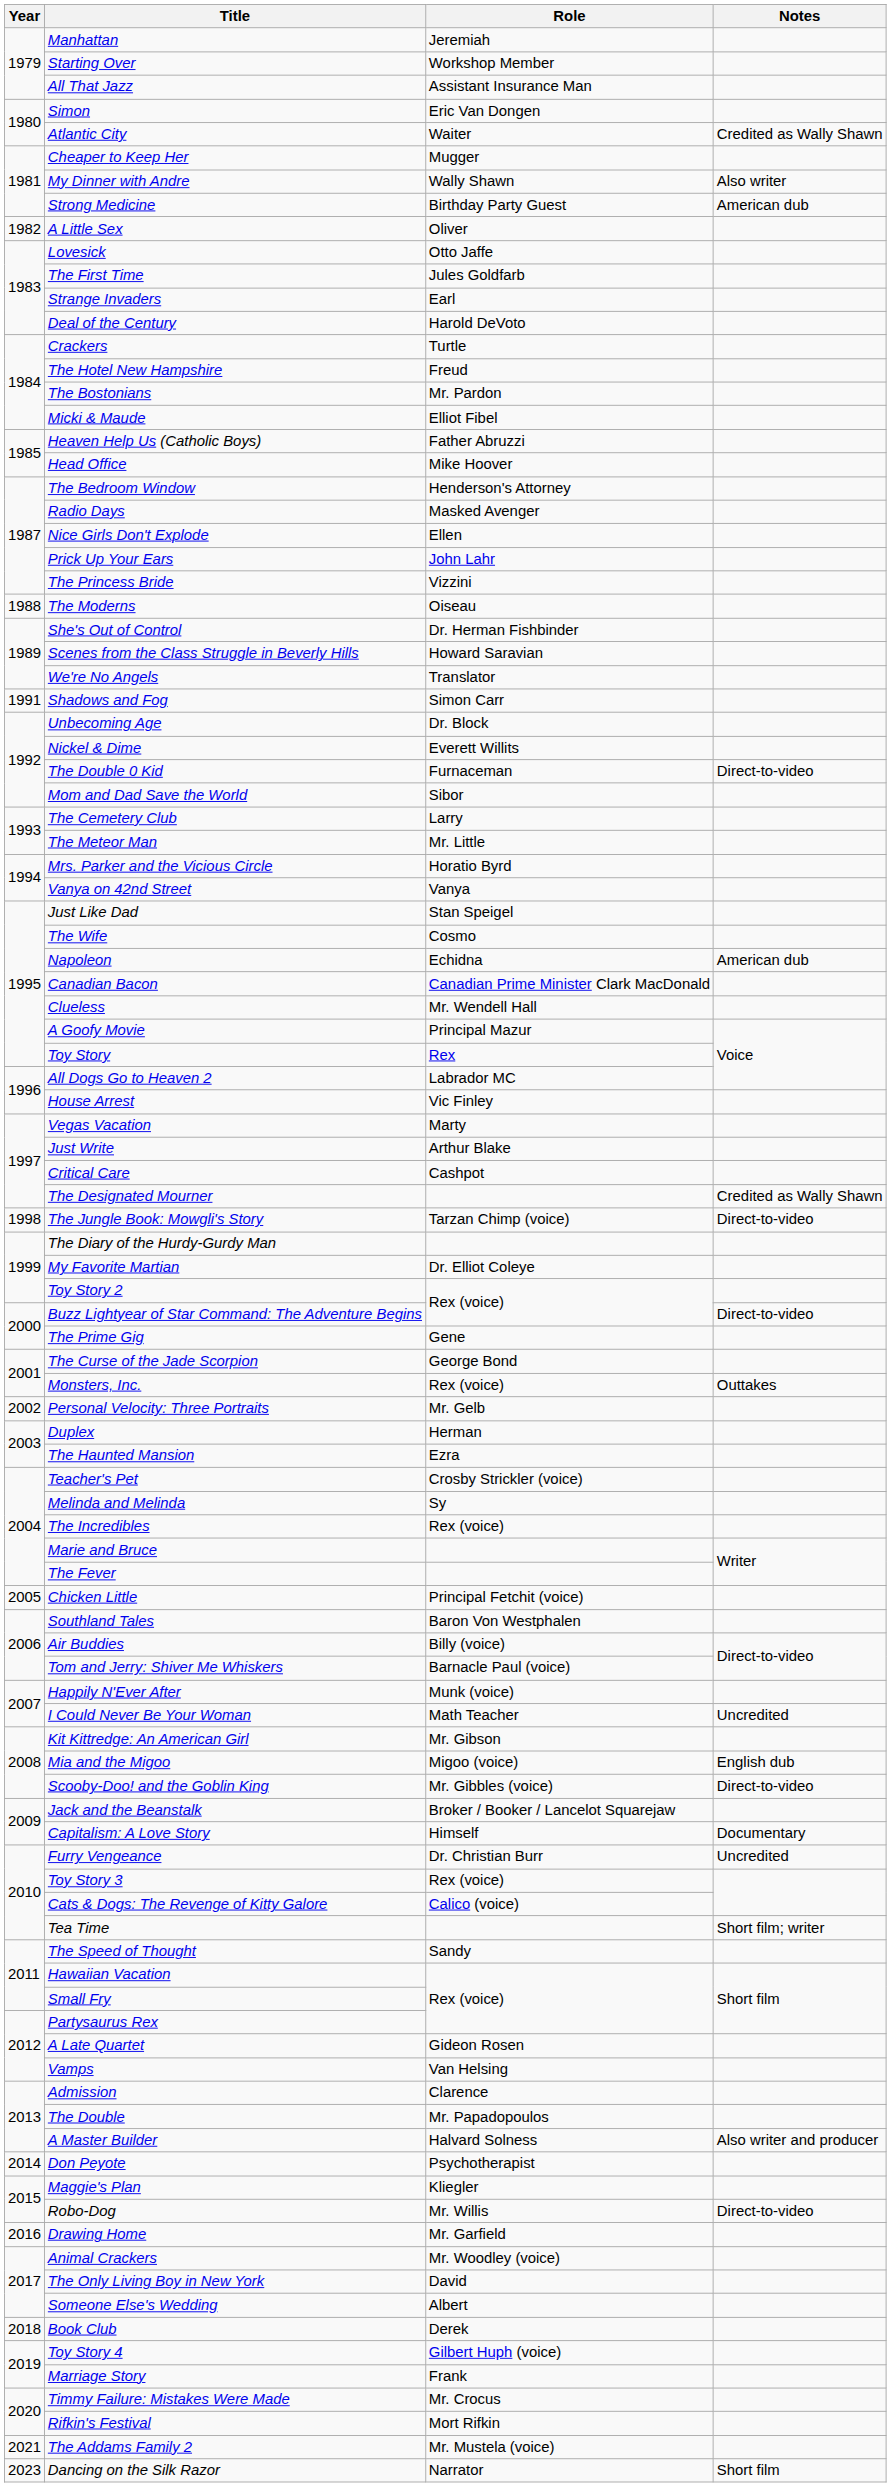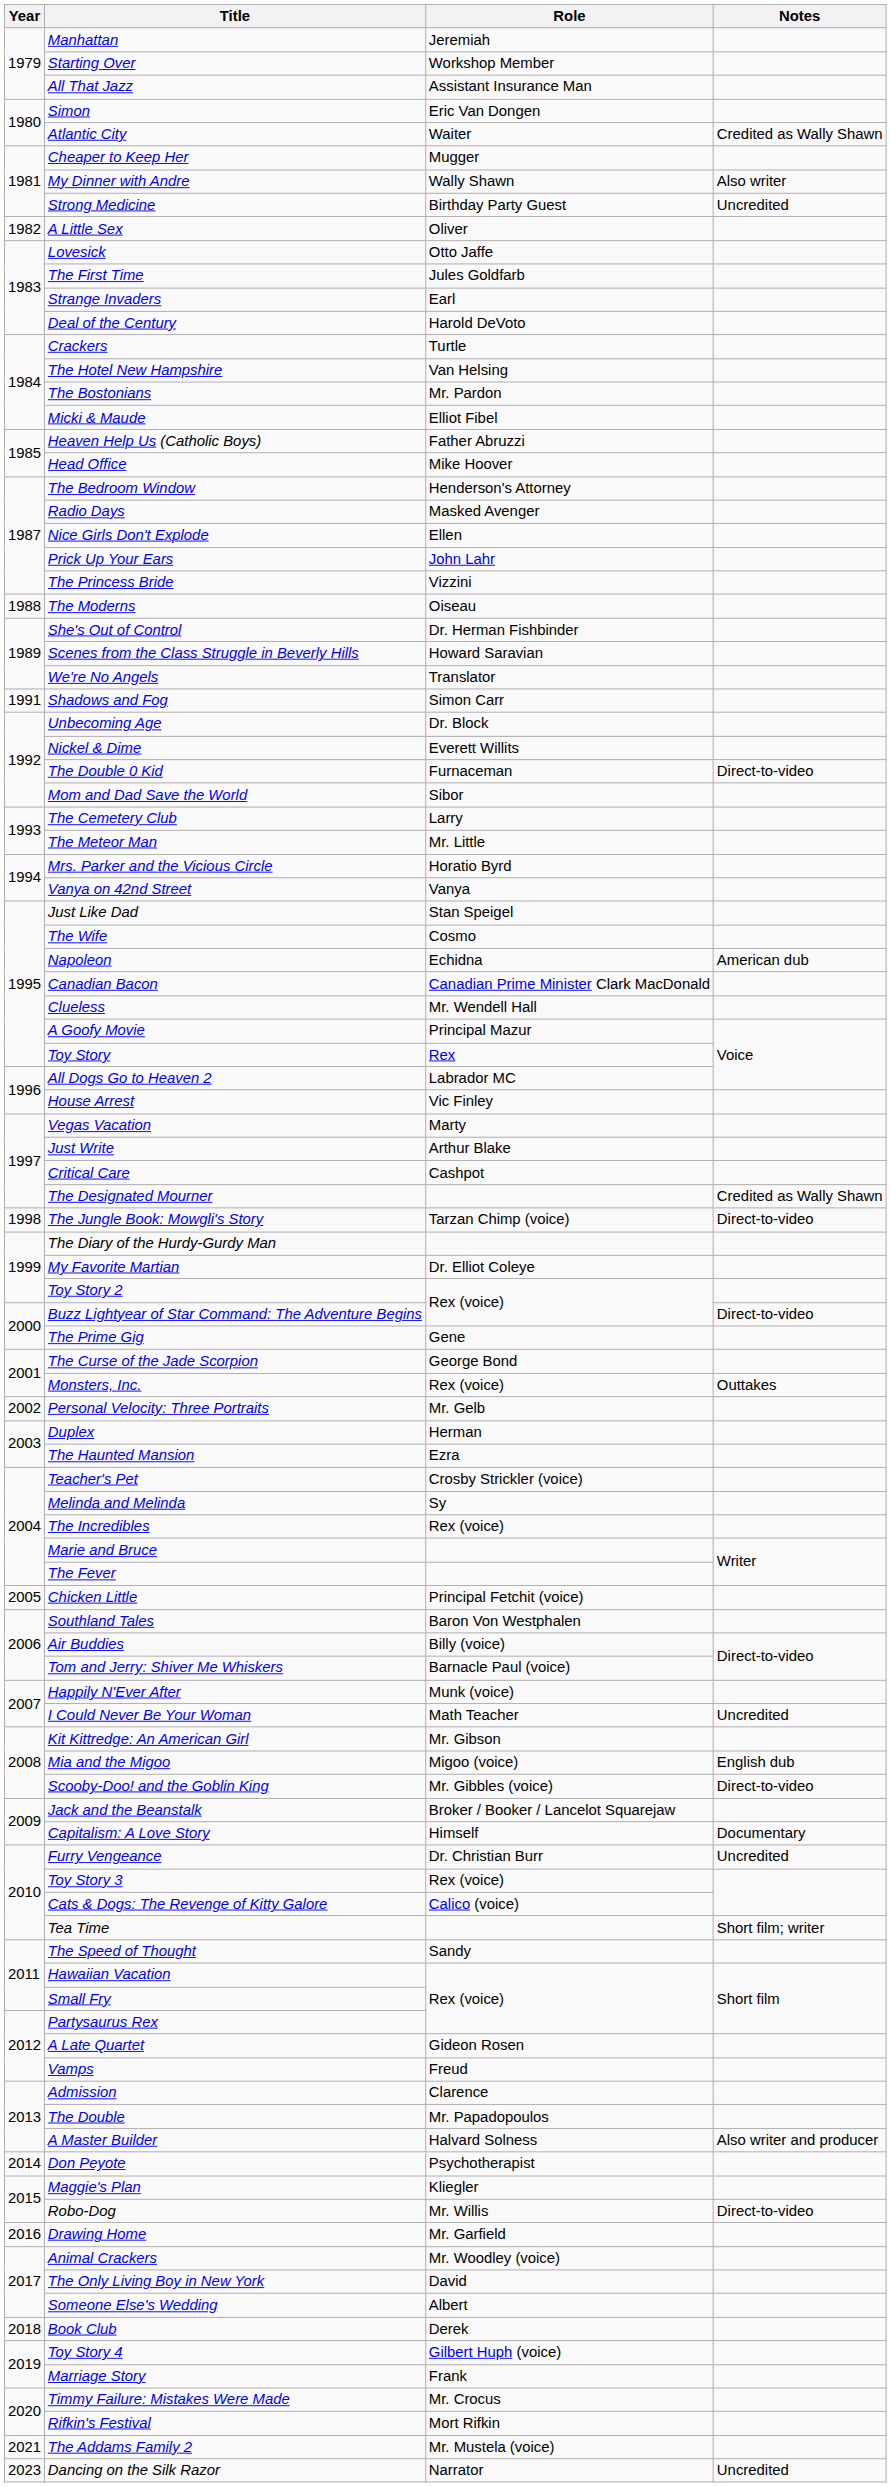 <table class="wikitable sortable">
 <tr>
 <th>Year</th>
 <th>Title</th>
 <th>Role</th>
 <th>Notes</th>
 </tr>
 <tr>
 <td rowspan = "3">1979</td>
 <td><em><a href='#'>Manhattan</a></em></td>
 <td>Jeremiah</td>
 <td></td>
 </tr>
 <tr>
 <td><em><a href='#'>Starting Over</a></em></td>
 <td>Workshop Member</td>
 <td></td>
 </tr>
 <tr>
 <td><em><a href='#'>All That Jazz</a></em></td>
 <td>Assistant Insurance Man</td>
 <td></td>
 </tr>
 <tr>
 <td rowspan = "2">1980</td>
 <td><em><a href='#'>Simon</a></em></td>
 <td>Eric Van Dongen</td>
 <td></td>
 </tr>
 <tr>
 <td><em><a href='#'>Atlantic City</a></em></td>
 <td>Waiter</td>
 <td>Credited as Wally Shawn</td>
 </tr>
 <tr>
 <td rowspan = "3">1981</td>
 <td><em><a href='#'>Cheaper to Keep Her</a></em></td>
 <td>Mugger</td>
 <td></td>
 </tr>
 <tr>
 <td><em><a href='#'>My Dinner with Andre</a></em></td>
 <td>Wally Shawn</td>
 <td>Also writer</td>
 </tr>
 <tr>
 <td><em><a href='#'>Strong Medicine</a></em></td>
 <td>Birthday Party Guest</td>
-<td>American dub</td>
+<td>Uncredited</td>
 </tr>
 <tr>
 <td>1982</td>
 <td><em><a href='#'>A Little Sex</a></em></td>
 <td>Oliver</td>
 <td></td>
 </tr>
 <tr>
 <td rowspan = "4">1983</td>
 <td><em><a href='#'>Lovesick</a></em></td>
 <td>Otto Jaffe</td>
 <td></td>
 </tr>
 <tr>
 <td><em><a href='#'>The First Time</a></em></td>
 <td>Jules Goldfarb</td>
 <td></td>
 </tr>
 <tr>
 <td><em><a href='#'>Strange Invaders</a></em></td>
 <td>Earl</td>
 <td></td>
 </tr>
 <tr>
 <td><em><a href='#'>Deal of the Century</a></em></td>
 <td>Harold DeVoto</td>
 <td></td>
 </tr>
 <tr>
 <td rowspan="4">1984</td>
 <td><em><a href='#'>Crackers</a></em></td>
 <td>Turtle</td>
 <td></td>
 </tr>
 <tr>
 <td><em><a href='#'>The Hotel New Hampshire</a></em></td>
-<td>Freud</td>
+<td>Van Helsing</td>
 <td></td>
 </tr>
 <tr>
 <td><em><a href='#'>The Bostonians</a></em></td>
 <td>Mr. Pardon</td>
 <td></td>
 </tr>
 <tr>
 <td><em><a href='#'>Micki & Maude</a></em></td>
 <td>Elliot Fibel</td>
 <td></td>
 </tr>
 <tr>
 <td rowspan="2">1985</td>
 <td><em><a href='#'>Heaven Help Us</a> (Catholic Boys)</em></td>
 <td>Father Abruzzi</td>
 <td></td>
 </tr>
 <tr>
 <td><em><a href='#'>Head Office</a></em></td>
 <td>Mike Hoover</td>
 <td></td>
 </tr>
 <tr>
 <td rowspan="5">1987</td>
 <td><em><a href='#'>The Bedroom Window</a></em></td>
 <td>Henderson's Attorney</td>
 <td></td>
 </tr>
 <tr>
 <td><em><a href='#'>Radio Days</a></em></td>
 <td>Masked Avenger</td>
 <td></td>
 </tr>
 <tr>
 <td><em><a href='#'>Nice Girls Don't Explode</a></em></td>
 <td>Ellen</td>
 <td></td>
 </tr>
 <tr>
 <td><em><a href='#'>Prick Up Your Ears</a></em></td>
 <td><a href='#'>John Lahr</a></td>
 <td></td>
 </tr>
 <tr>
 <td><em><a href='#'>The Princess Bride</a></em></td>
 <td>Vizzini</td>
 <td></td>
 </tr>
 <tr>
 <td>1988</td>
 <td><em><a href='#'>The Moderns</a></em></td>
 <td>Oiseau</td>
 <td></td>
 </tr>
 <tr>
 <td rowspan="3">1989</td>
 <td><em><a href='#'>She's Out of Control</a></em></td>
 <td>Dr. Herman Fishbinder</td>
 <td></td>
 </tr>
 <tr>
 <td><em><a href='#'>Scenes from the Class Struggle in Beverly Hills</a></em></td>
 <td>Howard Saravian</td>
 <td></td>
 </tr>
 <tr>
 <td><em><a href='#'>We're No Angels</a></em></td>
 <td>Translator</td>
 <td></td>
 </tr>
 <tr>
 <td>1991</td>
 <td><em><a href='#'>Shadows and Fog</a></em></td>
 <td>Simon Carr</td>
 <td></td>
 </tr>
 <tr>
 <td rowspan="4">1992</td>
 <td><em><a href='#'>Unbecoming Age</a></em></td>
 <td>Dr. Block</td>
 <td></td>
 </tr>
 <tr>
 <td><em><a href='#'>Nickel & Dime</a></em></td>
 <td>Everett Willits</td>
 <td></td>
 </tr>
 <tr>
 <td><em><a href='#'>The Double 0 Kid</a></em></td>
 <td>Furnaceman</td>
 <td>Direct-to-video</td>
 </tr>
 <tr>
 <td><em><a href='#'>Mom and Dad Save the World</a></em></td>
 <td>Sibor</td>
 <td></td>
 </tr>
 <tr>
 <td rowspan="2">1993</td>
 <td><em><a href='#'>The Cemetery Club</a></em></td>
 <td>Larry</td>
 <td></td>
 </tr>
 <tr>
 <td><em><a href='#'>The Meteor Man</a></em></td>
 <td>Mr. Little</td>
 <td></td>
 </tr>
 <tr>
 <td rowspan="2">1994</td>
 <td><em><a href='#'>Mrs. Parker and the Vicious Circle</a></em></td>
 <td>Horatio Byrd</td>
 <td></td>
 </tr>
 <tr>
 <td><em><a href='#'>Vanya on 42nd Street</a></em></td>
 <td>Vanya</td>
 <td></td>
 </tr>
 <tr>
 <td rowspan="7">1995</td>
 <td><em>Just Like Dad</em></td>
 <td>Stan Speigel</td>
 <td></td>
 </tr>
 <tr>
 <td><em><a href='#'>The Wife</a></em></td>
 <td>Cosmo</td>
 <td></td>
 </tr>
 <tr>
 <td><em><a href='#'>Napoleon</a></em></td>
 <td>Echidna</td>
 <td>American dub</td>
 </tr>
 <tr>
 <td><em><a href='#'>Canadian Bacon</a></em></td>
 <td><a href='#'>Canadian Prime Minister</a> Clark MacDonald</td>
 <td></td>
 </tr>
 <tr>
 <td><em><a href='#'>Clueless</a></em></td>
 <td>Mr. Wendell Hall</td>
 <td></td>
 </tr>
 <tr>
 <td><em><a href='#'>A Goofy Movie</a></em></td>
 <td>Principal Mazur</td>
 <td rowspan = "3">Voice</td>
 </tr>
 <tr>
 <td><em><a href='#'>Toy Story</a></em></td>
 <td><a href='#'>Rex</a></td>
 </tr>
 <tr>
 <td rowspan="2">1996</td>
 <td><em><a href='#'>All Dogs Go to Heaven 2</a></em></td>
 <td>Labrador MC</td>
 </tr>
 <tr>
 <td><em><a href='#'>House Arrest</a></em></td>
 <td>Vic Finley</td>
 <td></td>
 </tr>
 <tr>
 <td rowspan="4">1997</td>
 <td><em><a href='#'>Vegas Vacation</a></em></td>
 <td>Marty</td>
 <td></td>
 </tr>
 <tr>
 <td><em><a href='#'>Just Write</a></em></td>
 <td>Arthur Blake</td>
 <td></td>
 </tr>
 <tr>
 <td><em><a href='#'>Critical Care</a></em></td>
 <td>Cashpot</td>
 <td></td>
 </tr>
 <tr>
 <td><em><a href='#'>The Designated Mourner</a></em></td>
 <td></td>
 <td>Credited as Wally Shawn</td>
 </tr>
 <tr>
 <td>1998</td>
 <td><em><a href='#'>The Jungle Book: Mowgli's Story</a></em></td>
 <td>Tarzan Chimp (voice)</td>
 <td>Direct-to-video</td>
 </tr>
 <tr>
 <td rowspan="3">1999</td>
 <td><em>The Diary of the Hurdy-Gurdy Man</em></td>
 <td></td>
 <td></td>
 </tr>
 <tr>
 <td><em><a href='#'>My Favorite Martian</a></em></td>
 <td>Dr. Elliot Coleye</td>
 <td></td>
 </tr>
 <tr>
 <td><em><a href='#'>Toy Story 2</a></em></td>
 <td rowspan="2">Rex (voice)</td>
 <td></td>
 </tr>
 <tr>
 <td rowspan = "2">2000</td>
 <td><em><a href='#'>Buzz Lightyear of Star Command: The Adventure Begins</a></em></td>
 <td>Direct-to-video</td>
 </tr>
 <tr>
 <td><em><a href='#'>The Prime Gig</a></em></td>
 <td>Gene</td>
 <td></td>
 </tr>
 <tr>
 <td rowspan="2">2001</td>
 <td><em><a href='#'>The Curse of the Jade Scorpion</a></em></td>
 <td>George Bond</td>
 <td></td>
 </tr>
 <tr>
 <td><em><a href='#'>Monsters, Inc.</a></em></td>
 <td>Rex (voice)</td>
 <td>Outtakes</td>
 </tr>
 <tr>
 <td>2002</td>
 <td><em><a href='#'>Personal Velocity: Three Portraits</a></em></td>
 <td>Mr. Gelb</td>
 <td></td>
 </tr>
 <tr>
 <td rowspan="2">2003</td>
 <td><em><a href='#'>Duplex</a></em></td>
 <td>Herman</td>
 <td></td>
 </tr>
 <tr>
 <td><em><a href='#'>The Haunted Mansion</a></em></td>
 <td>Ezra</td>
 <td></td>
 </tr>
 <tr>
 <td rowspan="5">2004</td>
 <td><em><a href='#'>Teacher's Pet</a></em></td>
 <td>Crosby Strickler (voice)</td>
 <td></td>
 </tr>
 <tr>
 <td><em><a href='#'>Melinda and Melinda</a></em></td>
 <td>Sy</td>
 <td></td>
 </tr>
 <tr>
 <td><em><a href='#'>The Incredibles</a></em></td>
 <td>Rex (voice)</td>
 <td></td>
 </tr>
 <tr>
 <td><em><a href='#'>Marie and Bruce</a></em></td>
 <td></td>
 <td rowspan="2">Writer</td>
 </tr>
 <tr>
 <td><em><a href='#'>The Fever</a></em></td>
 <td></td>
 </tr>
 <tr>
 <td>2005</td>
 <td><em><a href='#'>Chicken Little</a></em></td>
 <td>Principal Fetchit (voice)</td>
 <td></td>
 </tr>
 <tr>
 <td rowspan="3">2006</td>
 <td><em><a href='#'>Southland Tales</a></em></td>
 <td>Baron Von Westphalen</td>
 <td></td>
 </tr>
 <tr>
 <td><em><a href='#'>Air Buddies</a></em></td>
 <td>Billy (voice)</td>
 <td rowspan = "2">Direct-to-video</td>
 </tr>
 <tr>
 <td><em><a href='#'>Tom and Jerry: Shiver Me Whiskers</a></em></td>
 <td>Barnacle Paul (voice)</td>
 </tr>
 <tr>
 <td rowspan="2">2007</td>
 <td><em><a href='#'>Happily N'Ever After</a></em></td>
 <td>Munk (voice)</td>
 <td></td>
 </tr>
 <tr>
 <td><em><a href='#'>I Could Never Be Your Woman</a></em></td>
 <td>Math Teacher</td>
 <td>Uncredited</td>
 </tr>
 <tr>
 <td rowspan="3">2008</td>
 <td><em><a href='#'>Kit Kittredge: An American Girl</a></em></td>
 <td>Mr. Gibson</td>
 <td></td>
 </tr>
 <tr>
 <td><em><a href='#'>Mia and the Migoo</a></em></td>
 <td>Migoo (voice)</td>
 <td>English dub</td>
 </tr>
 <tr>
 <td><em><a href='#'>Scooby-Doo! and the Goblin King</a></em></td>
 <td>Mr. Gibbles (voice)</td>
 <td>Direct-to-video</td>
 </tr>
 <tr>
 <td rowspan="2">2009</td>
 <td><em><a href='#'>Jack and the Beanstalk</a></em></td>
 <td>Broker / Booker / Lancelot Squarejaw</td>
 <td></td>
 </tr>
 <tr>
 <td><em><a href='#'>Capitalism: A Love Story</a></em></td>
 <td>Himself</td>
 <td>Documentary</td>
 </tr>
 <tr>
 <td rowspan="4">2010</td>
 <td><em><a href='#'>Furry Vengeance</a></em></td>
 <td>Dr. Christian Burr</td>
 <td>Uncredited</td>
 </tr>
 <tr>
 <td><em><a href='#'>Toy Story 3</a></em></td>
 <td>Rex (voice)</td>
 <td rowspan="2"></td>
 </tr>
 <tr>
 <td><em><a href='#'>Cats & Dogs: The Revenge of Kitty Galore</a></em></td>
 <td><a href='#'>Calico</a> (voice)</td>
 </tr>
 <tr>
 <td><em>Tea Time</em></td>
 <td></td>
 <td>Short film; writer</td>
 </tr>
 <tr>
 <td rowspan="3">2011</td>
 <td><em><a href='#'>The Speed of Thought</a></em></td>
 <td>Sandy</td>
 <td></td>
 </tr>
 <tr>
 <td><em><a href='#'>Hawaiian Vacation</a></em></td>
 <td rowspan="3">Rex (voice)</td>
 <td rowspan="3">Short film</td>
 </tr>
 <tr>
 <td><em><a href='#'>Small Fry</a></em></td>
 </tr>
 <tr>
 <td rowspan="3">2012</td>
 <td><em><a href='#'>Partysaurus Rex</a></em></td>
 </tr>
 <tr>
 <td><em><a href='#'>A Late Quartet</a></em></td>
 <td>Gideon Rosen</td>
 <td></td>
 </tr>
 <tr>
 <td><em><a href='#'>Vamps</a></em></td>
-<td>Van Helsing</td>
+<td>Freud</td>
 <td></td>
 </tr>
 <tr>
 <td rowspan="3">2013</td>
 <td><em><a href='#'>Admission</a></em></td>
 <td>Clarence</td>
 <td></td>
 </tr>
 <tr>
 <td><em><a href='#'>The Double</a></em></td>
 <td>Mr. Papadopoulos</td>
 <td></td>
 </tr>
 <tr>
 <td><em><a href='#'>A Master Builder</a></em></td>
 <td>Halvard Solness</td>
 <td>Also writer and producer</td>
 </tr>
 <tr>
 <td>2014</td>
 <td><em><a href='#'>Don Peyote</a></em></td>
 <td>Psychotherapist</td>
 <td></td>
 </tr>
 <tr>
 <td rowspan="2">2015</td>
 <td><em><a href='#'>Maggie's Plan</a></em></td>
 <td>Kliegler</td>
 <td></td>
 </tr>
 <tr>
 <td><em>Robo-Dog</em></td>
 <td>Mr. Willis</td>
 <td>Direct-to-video</td>
 </tr>
 <tr>
 <td>2016</td>
 <td><em><a href='#'>Drawing Home</a></em></td>
 <td>Mr. Garfield</td>
 <td></td>
 </tr>
 <tr>
 <td rowspan="3">2017</td>
 <td><em><a href='#'>Animal Crackers</a></em></td>
 <td>Mr. Woodley (voice)</td>
 <td></td>
 </tr>
 <tr>
 <td><em><a href='#'>The Only Living Boy in New York</a></em></td>
 <td>David</td>
 <td></td>
 </tr>
 <tr>
 <td><em><a href='#'>Someone Else's Wedding</a></em></td>
 <td>Albert</td>
 <td></td>
 </tr>
 <tr>
 <td>2018</td>
 <td><em><a href='#'>Book Club</a></em></td>
 <td>Derek</td>
 <td></td>
 </tr>
 <tr>
 <td rowspan="2">2019</td>
 <td><em><a href='#'>Toy Story 4</a></em></td>
 <td><a href='#'>Gilbert Huph</a> (voice)</td>
 <td></td>
 </tr>
 <tr>
 <td><em><a href='#'>Marriage Story</a></em></td>
 <td>Frank</td>
 <td></td>
 </tr>
 <tr>
 <td rowspan="2">2020</td>
 <td><em><a href='#'>Timmy Failure: Mistakes Were Made</a></em></td>
 <td>Mr. Crocus</td>
 <td></td>
 </tr>
 <tr>
 <td><em><a href='#'>Rifkin's Festival</a></em></td>
 <td>Mort Rifkin</td>
 <td></td>
 </tr>
 <tr>
 <td>2021</td>
 <td><em><a href='#'>The Addams Family 2</a></em></td>
 <td>Mr. Mustela (voice)</td>
 <td></td>
 </tr>
 <tr>
 <td>2023</td>
 <td><em>Dancing on the Silk Razor</em></td>
 <td>Narrator</td>
-<td>Short film</td>
+<td>Uncredited</td>
 </tr>
 </table>
